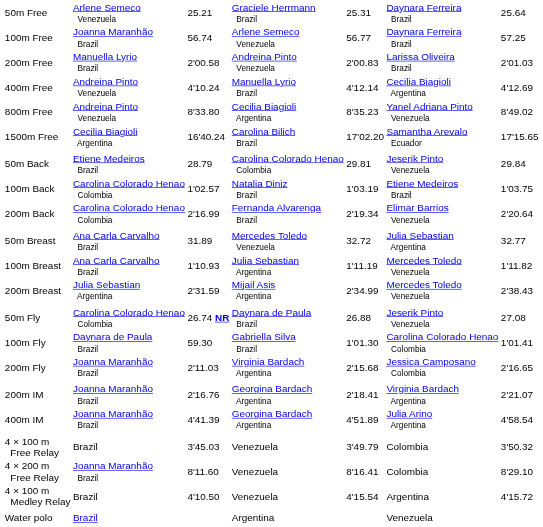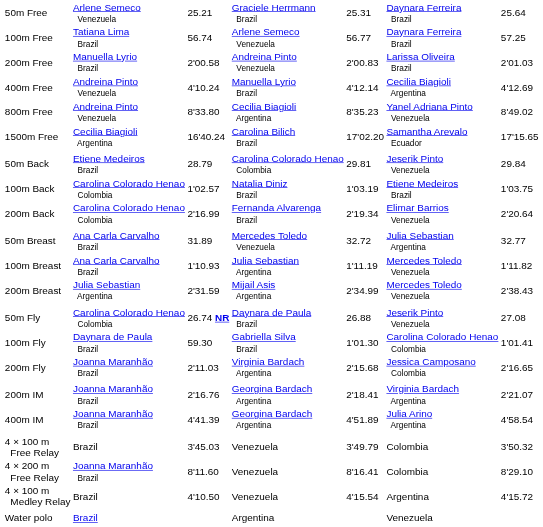 <table>
 <tr>
 <td>50m Free</td>
 <td><a href='#'>Arlene Semeco</a> <small><br>    Venezuela </small></td>
 <td>25.21</td>
 <td><a href='#'>Graciele Herrmann</a> <small><br>    Brazil </small></td>
 <td>25.31</td>
 <td><a href='#'>Daynara Ferreira</a> <small><br>    Brazil </small></td>
 <td>25.64</td>
 </tr>
 <tr>
 <td>100m Free</td>
-<td><a href='#'>Joanna Maranhão</a> <small><br>    Brazil </small></td>
+<td><a href='#'>Tatiana Lima</a> <small><br>    Brazil </small></td>
 <td>56.74</td>
 <td><a href='#'>Arlene Semeco</a> <small><br>    Venezuela </small></td>
 <td>56.77</td>
 <td><a href='#'>Daynara Ferreira</a> <small><br>    Brazil </small></td>
 <td>57.25</td>
 </tr>
 <tr>
 <td>200m Free</td>
 <td><a href='#'>Manuella Lyrio</a> <small><br>    Brazil </small></td>
 <td>2'00.58</td>
 <td><a href='#'>Andreina Pinto</a> <small><br>    Venezuela </small></td>
 <td>2'00.83</td>
 <td><a href='#'>Larissa Oliveira</a> <small><br>    Brazil </small></td>
 <td>2'01.03</td>
 </tr>
 <tr>
 <td>400m Free</td>
 <td><a href='#'>Andreina Pinto</a> <small><br>    Venezuela </small></td>
 <td>4'10.24</td>
 <td><a href='#'>Manuella Lyrio</a> <small><br>    Brazil </small></td>
 <td>4'12.14</td>
 <td><a href='#'>Cecilia Biagioli</a> <small><br>    Argentina </small></td>
 <td>4'12.69</td>
 </tr>
 <tr>
 <td>800m Free</td>
 <td><a href='#'>Andreina Pinto</a> <small><br>    Venezuela </small></td>
 <td>8'33.80</td>
 <td><a href='#'>Cecilia Biagioli</a> <small><br>    Argentina </small></td>
 <td>8'35.23</td>
 <td><a href='#'>Yanel Adriana Pinto</a> <small><br>    Venezuela </small></td>
 <td>8'49.02</td>
 </tr>
 <tr>
 <td>1500m Free</td>
 <td><a href='#'>Cecilia Biagioli</a> <small><br>    Argentina </small></td>
 <td>16'40.24</td>
 <td><a href='#'>Carolina Bilich</a> <small><br>    Brazil </small></td>
 <td>17'02.20</td>
 <td><a href='#'>Samantha Arevalo</a> <small><br>    Ecuador </small></td>
 <td>17'15.65</td>
 </tr>
 <tr>
 <td colspan=7></td>
 </tr>
 <tr>
 <td>50m Back</td>
 <td><a href='#'>Etiene Medeiros</a> <small><br>    Brazil </small></td>
 <td>28.79</td>
 <td><a href='#'>Carolina Colorado Henao</a> <small><br>    Colombia </small></td>
 <td>29.81</td>
 <td><a href='#'>Jeserik Pinto</a> <small><br>    Venezuela </small></td>
 <td>29.84</td>
 </tr>
 <tr>
 <td>100m Back</td>
 <td><a href='#'>Carolina Colorado Henao</a> <small><br>    Colombia </small></td>
 <td>1'02.57</td>
 <td><a href='#'>Natalia Diniz</a> <small><br>    Brazil </small></td>
 <td>1'03.19</td>
 <td><a href='#'>Etiene Medeiros</a> <small><br>    Brazil </small></td>
 <td>1'03.75</td>
 </tr>
 <tr>
 <td>200m Back</td>
 <td><a href='#'>Carolina Colorado Henao</a> <small><br>    Colombia </small></td>
 <td>2'16.99</td>
 <td><a href='#'>Fernanda Alvarenga</a> <small><br>    Brazil </small></td>
 <td>2'19.34</td>
 <td><a href='#'>Elimar Barrios</a> <small><br>    Venezuela </small></td>
 <td>2'20.64</td>
 </tr>
 <tr>
 <td colspan=7></td>
 </tr>
 <tr>
 <td>50m Breast</td>
 <td><a href='#'>Ana Carla Carvalho</a> <small><br>    Brazil </small></td>
 <td>31.89</td>
 <td><a href='#'>Mercedes Toledo</a> <small><br>    Venezuela </small></td>
 <td>32.72</td>
 <td><a href='#'>Julia Sebastian</a> <small><br>    Argentina </small></td>
 <td>32.77</td>
 </tr>
 <tr>
 <td>100m Breast</td>
 <td><a href='#'>Ana Carla Carvalho</a> <small><br>    Brazil </small></td>
 <td>1'10.93</td>
 <td><a href='#'>Julia Sebastian</a> <small><br>    Argentina </small></td>
 <td>1'11.19</td>
 <td><a href='#'>Mercedes Toledo</a> <small><br>    Venezuela </small></td>
 <td>1'11.82</td>
 </tr>
 <tr>
 <td>200m Breast</td>
 <td><a href='#'>Julia Sebastian</a> <small><br>    Argentina </small></td>
 <td>2'31.59</td>
 <td><a href='#'>Mijail Asis</a> <small><br>    Argentina </small></td>
 <td>2'34.99</td>
 <td><a href='#'>Mercedes Toledo</a> <small><br>    Venezuela </small></td>
 <td>2'38.43</td>
 </tr>
 <tr>
 <td colspan=7></td>
 </tr>
 <tr>
 <td>50m Fly</td>
 <td><a href='#'>Carolina Colorado Henao</a> <small><br>    Colombia </small></td>
 <td>26.74 <strong><a href='#'>NR</a></strong></td>
 <td><a href='#'>Daynara de Paula</a> <small><br>    Brazil </small></td>
 <td>26.88</td>
 <td><a href='#'>Jeserik Pinto</a> <small><br>    Venezuela </small></td>
 <td>27.08</td>
 </tr>
 <tr>
 <td>100m Fly</td>
 <td><a href='#'>Daynara de Paula</a> <small><br>    Brazil </small></td>
 <td>59.30</td>
 <td><a href='#'>Gabriella Silva</a> <small><br>    Brazil </small></td>
 <td>1'01.30</td>
 <td><a href='#'>Carolina Colorado Henao</a> <small><br>    Colombia </small></td>
 <td>1'01.41</td>
 </tr>
 <tr>
 <td>200m Fly</td>
 <td><a href='#'>Joanna Maranhão</a> <small><br>    Brazil </small></td>
 <td>2'11.03</td>
 <td><a href='#'>Virginia Bardach</a> <small><br>    Argentina </small></td>
 <td>2'15.68</td>
 <td><a href='#'>Jessica Camposano</a> <small><br>    Colombia </small></td>
 <td>2'16.65</td>
 </tr>
 <tr>
 <td colspan=7></td>
 </tr>
 <tr>
 <td>200m IM</td>
 <td><a href='#'>Joanna Maranhão</a> <small><br>    Brazil </small></td>
 <td>2'16.76</td>
 <td><a href='#'>Georgina Bardach</a> <small><br>    Argentina </small></td>
 <td>2'18.41</td>
 <td><a href='#'>Virginia Bardach</a> <small><br>    Argentina </small></td>
 <td>2'21.07</td>
 </tr>
 <tr>
 <td>400m IM</td>
 <td><a href='#'>Joanna Maranhão</a> <small><br>    Brazil </small></td>
 <td>4'41.39</td>
 <td><a href='#'>Georgina Bardach</a> <small><br>    Argentina </small></td>
 <td>4'51.89</td>
 <td><a href='#'>Julia Arino</a> <small><br>    Argentina </small></td>
 <td>4'58.54</td>
 </tr>
 <tr>
 <td colspan=7></td>
 </tr>
 <tr>
 <td>4 × 100 m <br>  Free Relay</td>
 <td> Brazil</td>
 <td>3'45.03</td>
 <td> Venezuela</td>
 <td>3'49.79</td>
 <td> Colombia</td>
 <td>3'50.32</td>
 </tr>
 <tr>
 <td>4 × 200 m <br>  Free Relay</td>
 <td><a href='#'>Joanna Maranhão</a> <small><br>    Brazil </small></td>
 <td>8'11.60</td>
 <td> Venezuela</td>
 <td>8'16.41</td>
 <td> Colombia</td>
 <td>8'29.10</td>
 </tr>
 <tr>
 <td>4 × 100 m <br>  Medley Relay</td>
 <td> Brazil</td>
 <td>4'10.50</td>
 <td> Venezuela</td>
 <td>4'15.54</td>
 <td> Argentina</td>
 <td>4'15.72</td>
 </tr>
 <tr>
 <td colspan=7></td>
 </tr>
 <tr>
 <td>Water polo</td>
 <td> <a href='#'>Brazil</a></td>
 <td></td>
 <td> Argentina</td>
 <td></td>
 <td> Venezuela</td>
 <td></td>
 </tr>
 </table>
